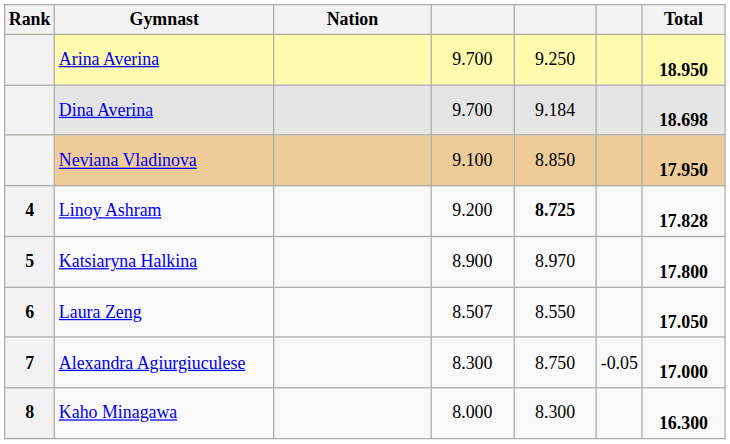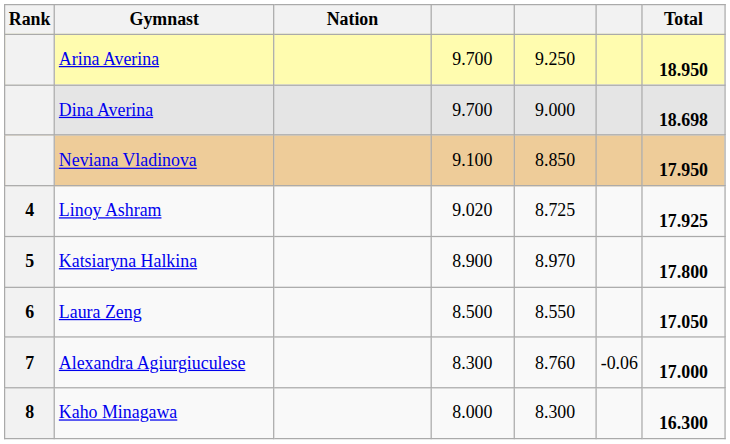 <table class="wikitable sortable" style="text-align:center; font-size:90%">
 <tr>
 <th scope="col" style="width:20px;">Rank</th>
 <th ! scope="col" style="width:170px;">Gymnast</th>
 <th ! scope="col" style="width:120px;">Nation</th>
 <th ! scope="col" style="width:60px;"></th>
 <th ! scope="col" style="width:60px;"></th>
 <th ! scope="col" style="width:30px;"></th>
 <th ! scope="col" style="width:60px;">Total</th>
 </tr>
 <tr bgcolor=fffcaf>
 <th scope=row></th>
 <td align=left><a href='#'>Arina Averina</a></td>
 <td style="text-align:left;"></td>
 <td>9.700</td>
 <td>9.250</td>
 <td></td>
 <td><br><strong>18.950</strong></td>
 </tr>
 <tr bgcolor=e5e5e5>
 <th scope=row></th>
 <td align=left><a href='#'>Dina Averina</a></td>
 <td style="text-align:left;"></td>
 <td>9.700</td>
-<td>9.184</td>
+<td>9.000</td>
 <td></td>
 <td><br><strong>18.698</strong></td>
 </tr>
 <tr bgcolor=eecc99>
 <th scope=row></th>
 <td align=left><a href='#'>Neviana Vladinova</a></td>
 <td style="text-align:left;"></td>
 <td>9.100</td>
 <td>8.850</td>
 <td></td>
 <td><br><strong>17.950</strong></td>
 </tr>
 <tr>
 <th scope=row>4</th>
 <td align=left><a href='#'>Linoy Ashram</a></td>
 <td style="text-align:left;"></td>
-<td>9.200</td>
-<td><strong>8.725</strong></td>
+<td>9.020</td>
+<td>8.725</td>
 <td></td>
-<td><br><strong>17.828</strong></td>
+<td><br><strong>17.925</strong></td>
 </tr>
 <tr>
 <th scope=row>5</th>
 <td align=left><a href='#'>Katsiaryna Halkina</a></td>
 <td style="text-align:left;"></td>
 <td>8.900</td>
 <td>8.970</td>
 <td></td>
 <td><br><strong>17.800</strong></td>
 </tr>
 <tr>
 <th scope=row>6</th>
 <td align=left><a href='#'>Laura Zeng</a></td>
 <td style="text-align:left;"></td>
-<td>8.507</td>
+<td>8.500</td>
 <td>8.550</td>
 <td></td>
 <td><br><strong>17.050</strong></td>
 </tr>
 <tr>
 <th scope=row>7</th>
 <td align=left><a href='#'>Alexandra Agiurgiuculese</a></td>
 <td style="text-align:left;"></td>
 <td>8.300</td>
-<td>8.750</td>
-<td>-0.05</td>
+<td>8.760</td>
+<td>-0.06</td>
 <td><br><strong>17.000</strong></td>
 </tr>
 <tr>
 <th scope=row>8</th>
 <td align=left><a href='#'>Kaho Minagawa</a></td>
 <td style="text-align:left;"></td>
 <td>8.000</td>
 <td>8.300</td>
 <td></td>
 <td><br><strong>16.300</strong></td>
 </tr>
 </table>
